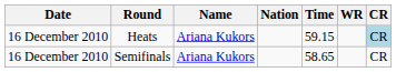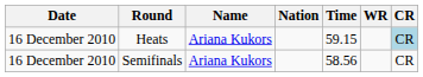 <table class="wikitable" style="text-align:center">
 <tr>
 <th>Date</th>
 <th>Round</th>
 <th>Name</th>
 <th>Nation</th>
 <th>Time</th>
 <th>WR</th>
 <th>CR</th>
 </tr>
 <tr>
 <td>16 December 2010</td>
 <td>Heats</td>
 <td align="left"><a href='#'>Ariana Kukors</a></td>
 <td align="left"></td>
 <td>59.15</td>
 <td></td>
 <td style="background: lightblue;">CR</td>
 </tr>
 <tr>
 <td>16 December 2010</td>
 <td>Semifinals</td>
 <td align="left"><a href='#'>Ariana Kukors</a></td>
 <td align="left"></td>
-<td>58.65</td>
+<td>58.56</td>
 <td></td>
 <td>CR</td>
 </tr>
 </table>
